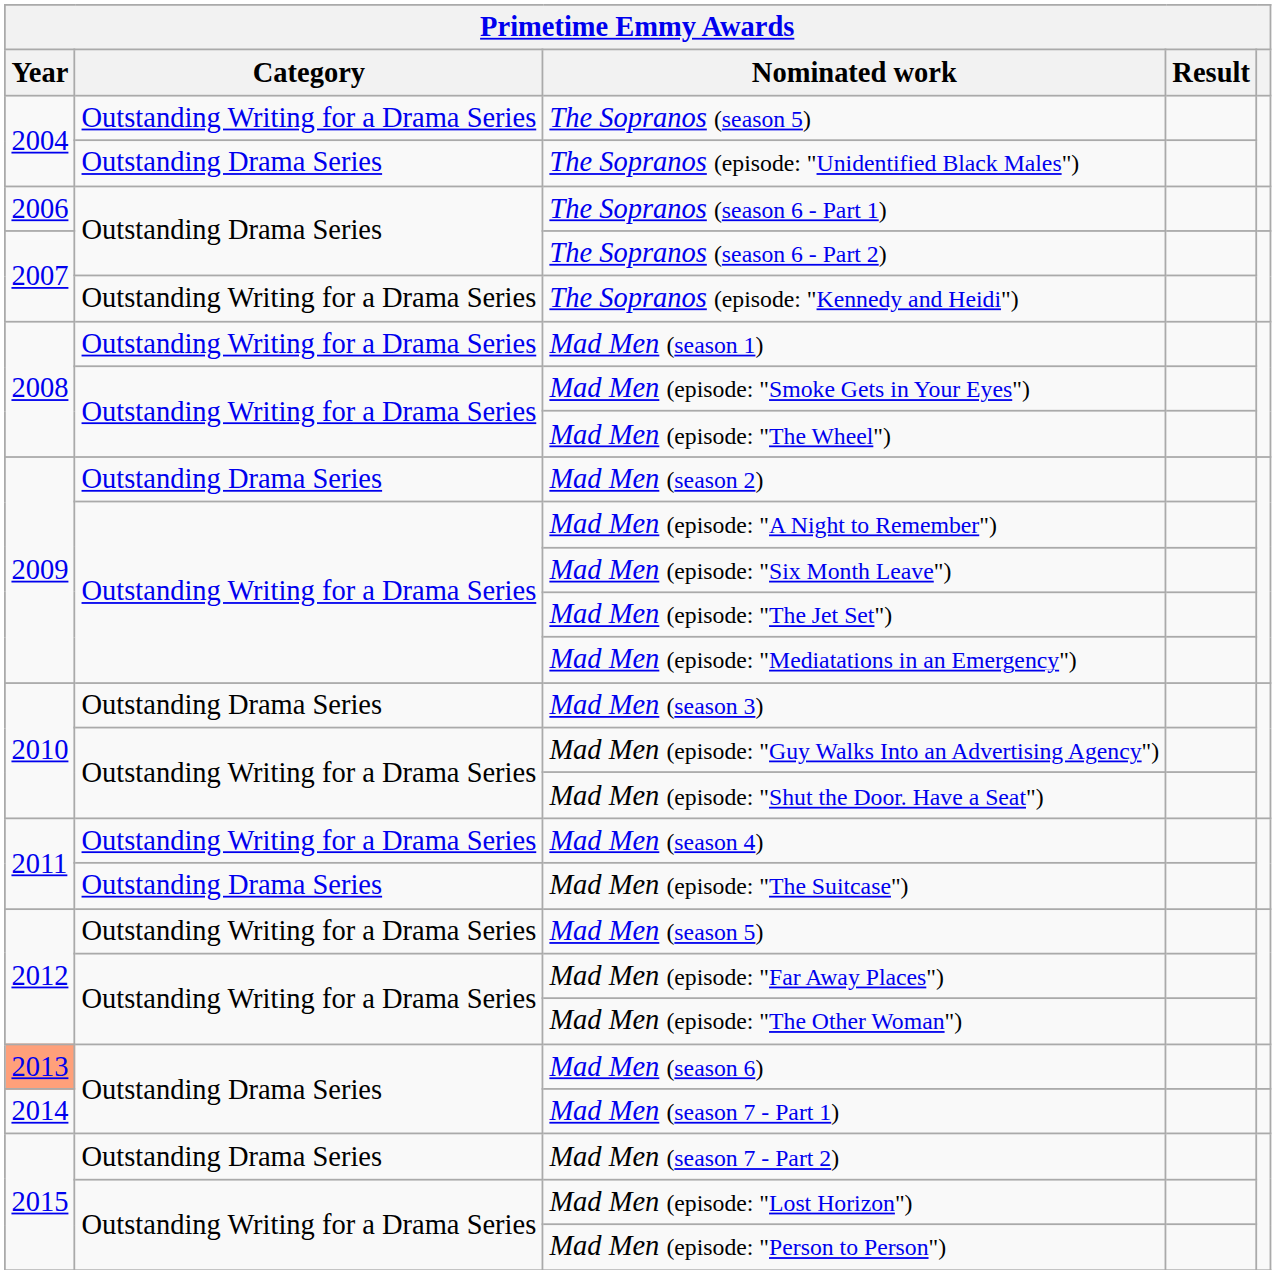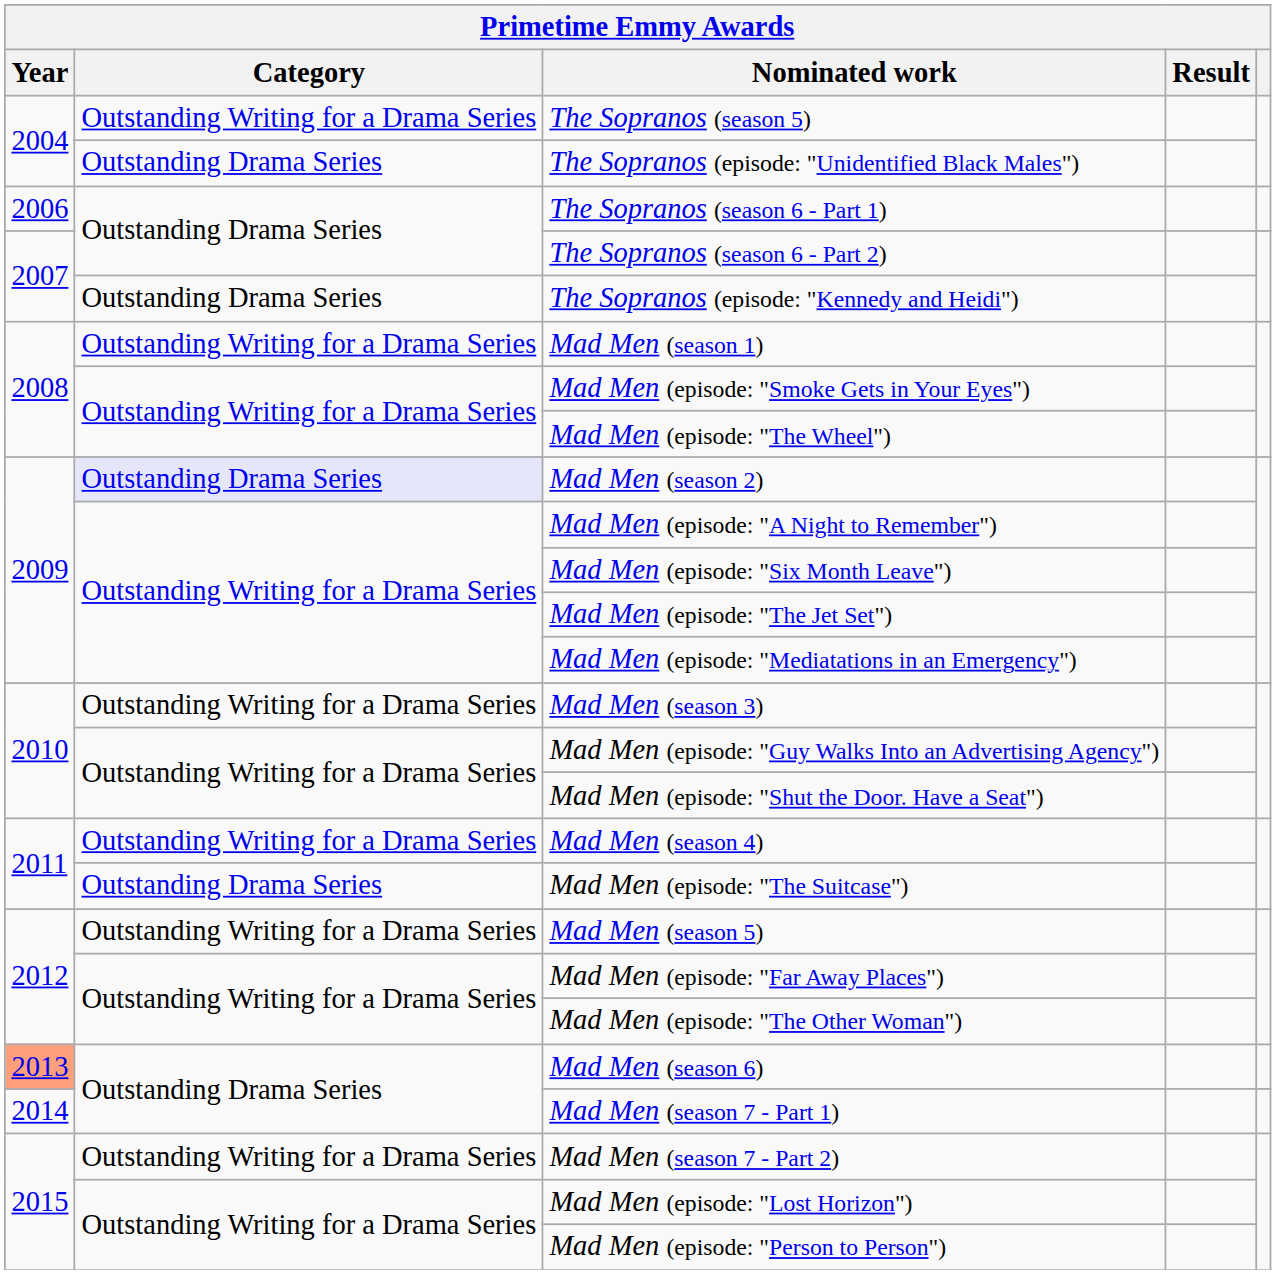 <table class="wikitable sortable">
 <tr>
 <th colspan=5><a href='#'>Primetime Emmy Awards</a></th>
 </tr>
 <tr>
 <th>Year</th>
 <th>Category</th>
 <th>Nominated work</th>
 <th>Result</th>
 <th class=unsortable></th>
 </tr>
 <tr>
 <td rowspan=2><a href='#'>2004</a></td>
 <td><a href='#'>Outstanding Writing for a Drama Series</a></td>
 <td><em><a href='#'>The Sopranos</a></em> <small> (<a href='#'>season 5</a>) </small></td>
 <td></td>
 <td rowspan=2></td>
 </tr>
 <tr>
 <td><a href='#'>Outstanding Drama Series</a></td>
 <td><em><a href='#'>The Sopranos</a></em> <small> (episode: "<a href='#'>Unidentified Black Males</a>") </small></td>
 <td></td>
 </tr>
 <tr>
 <td><a href='#'>2006</a></td>
 <td rowspan=2>Outstanding Drama Series</td>
 <td><em><a href='#'>The Sopranos</a></em> <small> (<a href='#'>season 6 - Part 1</a>) </small></td>
 <td></td>
 <td></td>
 </tr>
 <tr>
 <td rowspan=2><a href='#'>2007</a></td>
 <td><em><a href='#'>The Sopranos</a></em> <small> (<a href='#'>season 6 - Part 2</a>) </small></td>
 <td></td>
 <td rowspan=2></td>
 </tr>
 <tr>
-<td>Outstanding Writing for a Drama Series</td>
+<td>Outstanding Drama Series</td>
 <td><em><a href='#'>The Sopranos</a></em> <small> (episode: "<a href='#'>Kennedy and Heidi</a>") </small></td>
 <td></td>
 </tr>
 <tr>
 <td rowspan=3><a href='#'>2008</a></td>
 <td><a href='#'>Outstanding Writing for a Drama Series</a></td>
 <td><em><a href='#'>Mad Men</a></em> <small> (<a href='#'>season 1</a>) </small></td>
 <td></td>
 <td rowspan=3></td>
 </tr>
 <tr>
 <td rowspan=2><a href='#'>Outstanding Writing for a Drama Series</a></td>
 <td><em><a href='#'>Mad Men</a></em> <small> (episode: "<a href='#'>Smoke Gets in Your Eyes</a>") </small></td>
 <td></td>
 </tr>
 <tr>
 <td><em><a href='#'>Mad Men</a></em> <small> (episode: "<a href='#'>The Wheel</a>") </small></td>
 <td></td>
 </tr>
 <tr>
 <td rowspan=5><a href='#'>2009</a></td>
-<td><a href='#'>Outstanding Drama Series</a></td>
+<td style="background: lavender;"><a href='#'>Outstanding Drama Series</a></td>
 <td><em><a href='#'>Mad Men</a></em> <small> (<a href='#'>season 2</a>) </small></td>
 <td></td>
 <td rowspan=5></td>
 </tr>
 <tr>
 <td rowspan=4><a href='#'>Outstanding Writing for a Drama Series</a></td>
 <td><em><a href='#'>Mad Men</a></em> <small> (episode: "<a href='#'>A Night to Remember</a>") </small></td>
 <td></td>
 </tr>
 <tr>
 <td><em><a href='#'>Mad Men</a></em> <small> (episode: "<a href='#'>Six Month Leave</a>") </small></td>
 <td></td>
 </tr>
 <tr>
 <td><em><a href='#'>Mad Men</a></em> <small> (episode: "<a href='#'>The Jet Set</a>") </small></td>
 <td></td>
 </tr>
 <tr>
 <td><em><a href='#'>Mad Men</a></em> <small> (episode: "<a href='#'>Mediatations in an Emergency</a>") </small></td>
 <td></td>
 </tr>
 <tr>
 <td rowspan=3><a href='#'>2010</a></td>
-<td>Outstanding Drama Series</td>
+<td>Outstanding Writing for a Drama Series</td>
 <td><em><a href='#'>Mad Men</a></em>  <small> (<a href='#'>season 3</a>) </small></td>
 <td></td>
 <td rowspan=3></td>
 </tr>
 <tr>
 <td rowspan=2>Outstanding Writing for a Drama Series</td>
 <td><em>Mad Men</em> <small> (episode: "<a href='#'>Guy Walks Into an Advertising Agency</a>") </small></td>
 <td></td>
 </tr>
 <tr>
 <td><em>Mad Men</em> <small> (episode: "<a href='#'>Shut the Door. Have a Seat</a>") </small></td>
 <td></td>
 </tr>
 <tr>
 <td rowspan=2><a href='#'>2011</a></td>
 <td><a href='#'>Outstanding Writing for a Drama Series</a></td>
 <td><em><a href='#'>Mad Men</a></em> <small> (<a href='#'>season 4</a>) </small></td>
 <td></td>
 <td rowspan=2></td>
 </tr>
 <tr>
 <td><a href='#'>Outstanding Drama Series</a></td>
 <td><em>Mad Men</em> <small> (episode: "<a href='#'>The Suitcase</a>") </small></td>
 <td></td>
 </tr>
 <tr>
 <td rowspan=3><a href='#'>2012</a></td>
 <td>Outstanding Writing for a Drama Series</td>
 <td><em><a href='#'>Mad Men</a></em>  <small> (<a href='#'>season 5</a>) </small></td>
 <td></td>
 <td rowspan=3></td>
 </tr>
 <tr>
 <td rowspan=2>Outstanding Writing for a Drama Series</td>
 <td><em>Mad Men</em> <small> (episode: "<a href='#'>Far Away Places</a>") </small></td>
 <td></td>
 </tr>
 <tr>
 <td><em>Mad Men</em> <small> (episode: "<a href='#'>The Other Woman</a>") </small></td>
 <td></td>
 </tr>
 <tr>
 <td style="background: lightsalmon;"><a href='#'>2013</a></td>
 <td rowspan=2>Outstanding Drama Series</td>
 <td><em><a href='#'>Mad Men</a></em>  <small> (<a href='#'>season 6</a>) </small></td>
 <td></td>
 <td></td>
 </tr>
 <tr>
 <td><a href='#'>2014</a></td>
 <td><em><a href='#'>Mad Men</a></em>  <small> (<a href='#'>season 7 - Part 1</a>) </small></td>
 <td></td>
 <td></td>
 </tr>
 <tr>
 <td rowspan=3><a href='#'>2015</a></td>
-<td>Outstanding Drama Series</td>
+<td>Outstanding Writing for a Drama Series</td>
 <td><em>Mad Men</em>  <small> (<a href='#'>season 7 - Part 2</a>) </small></td>
 <td></td>
 <td rowspan=3></td>
 </tr>
 <tr>
 <td rowspan=2>Outstanding Writing for a Drama Series</td>
 <td><em>Mad Men</em>  <small> (episode: "<a href='#'>Lost Horizon</a>") </small></td>
 <td></td>
 </tr>
 <tr>
 <td><em>Mad Men</em>  <small> (episode: "<a href='#'>Person to Person</a>") </small></td>
 <td></td>
 </tr>
 <tr>
 </tr>
 </table>
